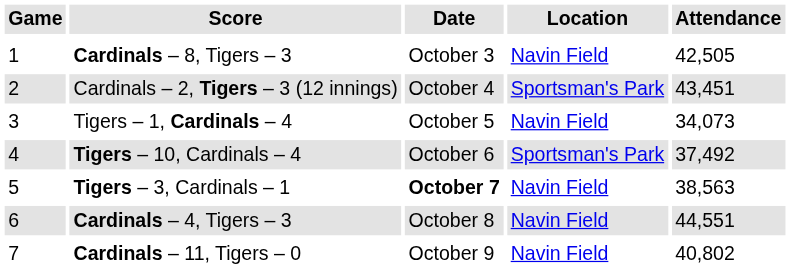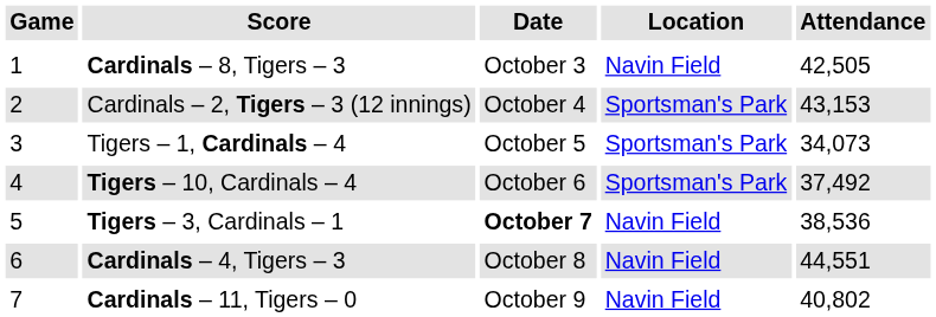 <table border="0" cellspacing="3" cellpadding="3">
 <tr style="background: #e3e3e3;">
 <th>Game</th>
 <th>Score</th>
 <th>Date</th>
 <th>Location</th>
 <th>Attendance</th>
 </tr>
 <tr style="background: #e3e3e3;">
 </tr>
 <tr>
 <td>1</td>
 <td><strong>Cardinals</strong> – 8, Tigers – 3</td>
 <td>October 3</td>
 <td><a href='#'>Navin Field</a></td>
 <td>42,505</td>
 </tr>
 <tr style="background: #e3e3e3;">
 <td>2</td>
 <td>Cardinals – 2, <strong>Tigers</strong> – 3 (12 innings)</td>
 <td>October 4</td>
 <td><a href='#'>Sportsman's Park</a></td>
-<td>43,451</td>
+<td>43,153</td>
 </tr>
 <tr>
 <td>3</td>
 <td>Tigers – 1, <strong>Cardinals</strong> – 4</td>
 <td>October 5</td>
-<td><a href='#'>Navin Field</a></td>
+<td><a href='#'>Sportsman's Park</a></td>
 <td>34,073</td>
 </tr>
 <tr style="background: #e3e3e3;">
 <td>4</td>
 <td><strong>Tigers</strong> – 10, Cardinals – 4</td>
 <td>October 6</td>
 <td><a href='#'>Sportsman's Park</a></td>
 <td>37,492</td>
 </tr>
 <tr>
 <td>5</td>
 <td><strong>Tigers</strong> – 3, Cardinals – 1</td>
 <td><strong>October 7</strong></td>
 <td><a href='#'>Navin Field</a></td>
-<td>38,563</td>
+<td>38,536</td>
 </tr>
 <tr style="background: #e3e3e3;">
 <td>6</td>
 <td><strong>Cardinals</strong> – 4, Tigers – 3</td>
 <td>October 8</td>
 <td><a href='#'>Navin Field</a></td>
 <td>44,551</td>
 </tr>
 <tr>
 <td>7</td>
 <td><strong>Cardinals</strong> – 11, Tigers – 0</td>
 <td>October 9</td>
 <td><a href='#'>Navin Field</a></td>
 <td>40,802</td>
 </tr>
 <tr style="background: #e3e3e3;">
 </tr>
 </table>
